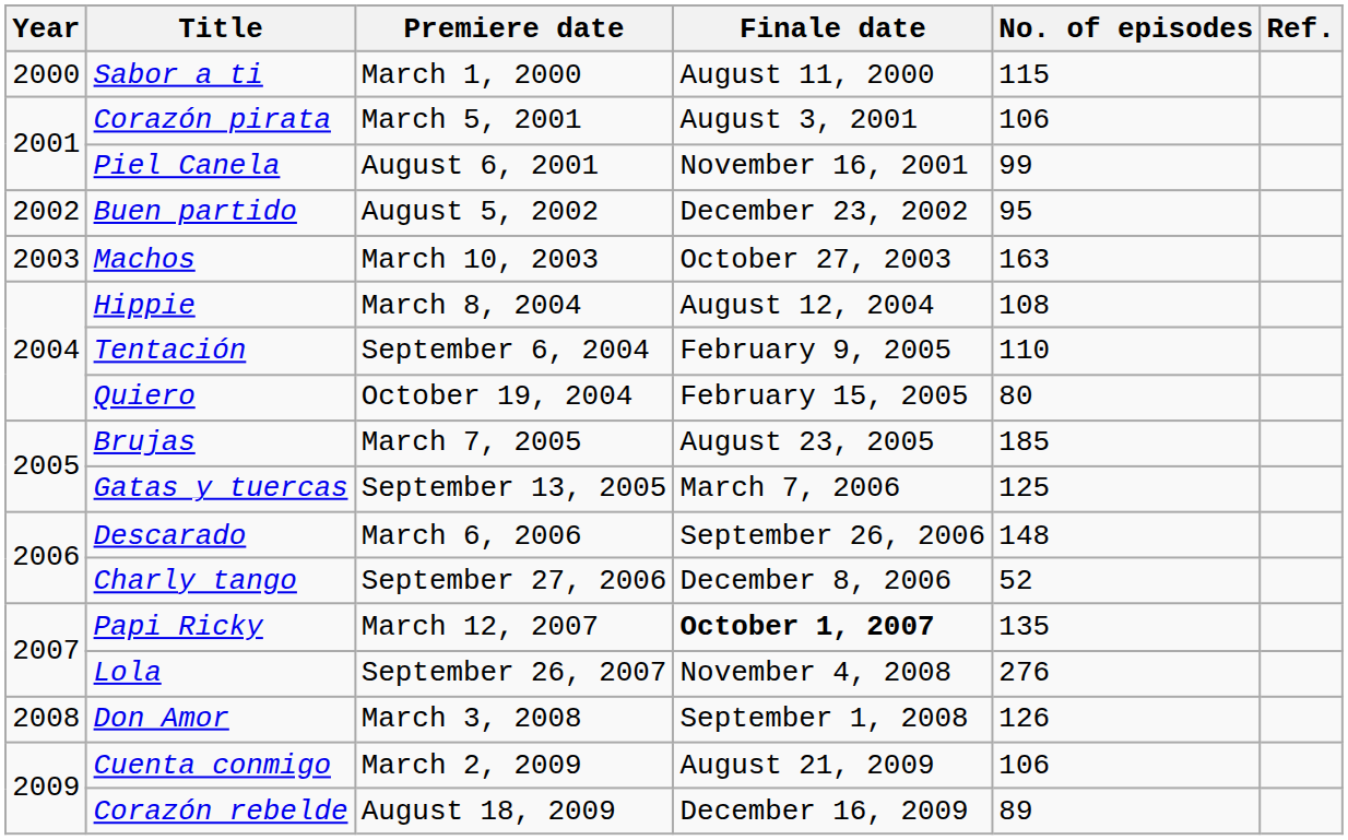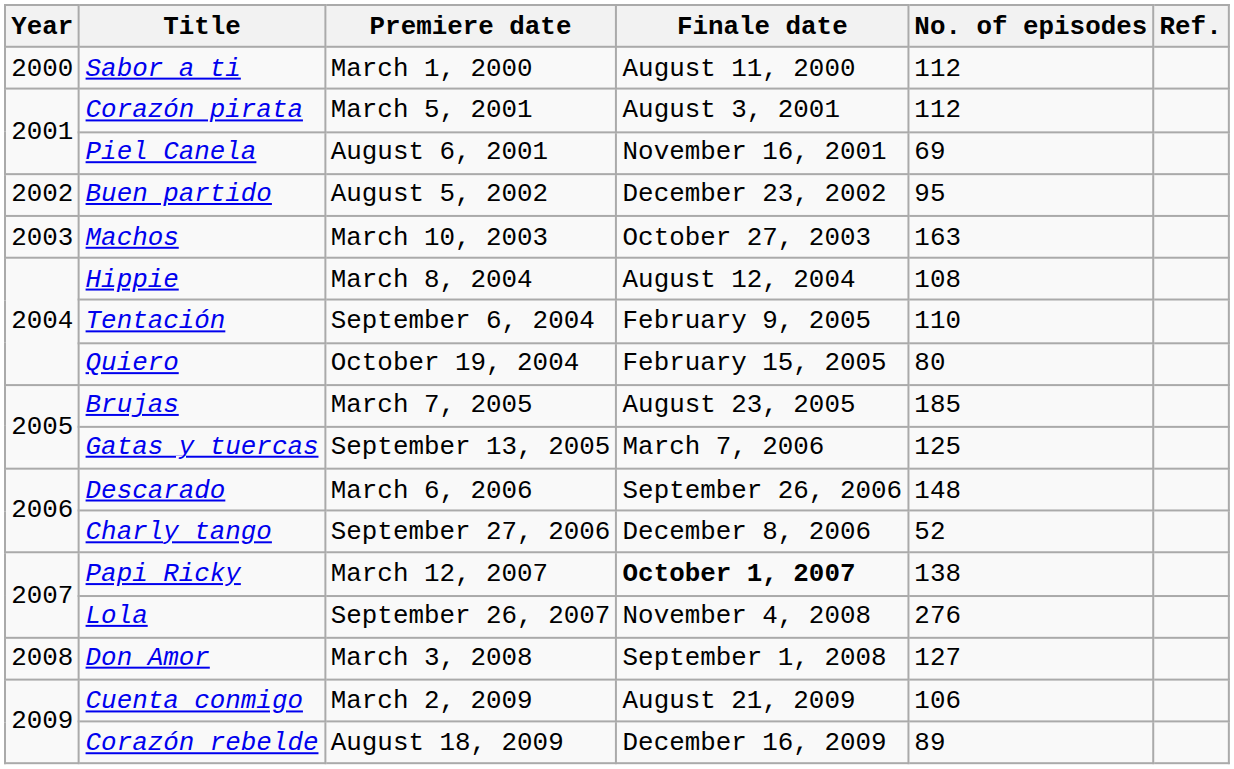 <table class="wikitable sortable">
 <tr>
 <th>Year</th>
 <th>Title</th>
 <th>Premiere date</th>
 <th>Finale date</th>
 <th>No. of episodes</th>
 <th>Ref.</th>
 </tr>
 <tr>
 <td>2000</td>
 <td><a href='#'><em>Sabor a ti</em></a></td>
 <td>March 1, 2000</td>
 <td>August 11, 2000</td>
-<td>115</td>
+<td>112</td>
 <td></td>
 </tr>
 <tr>
 <td rowspan="2">2001</td>
 <td><em><a href='#'>Corazón pirata</a></em></td>
 <td>March 5, 2001</td>
 <td>August 3, 2001</td>
-<td>106</td>
+<td>112</td>
 <td></td>
 </tr>
 <tr>
 <td><em><a href='#'>Piel Canela</a></em></td>
 <td>August 6, 2001</td>
 <td>November 16, 2001</td>
-<td>99</td>
+<td>69</td>
 <td></td>
 </tr>
 <tr>
 <td>2002</td>
 <td><em><a href='#'>Buen partido</a></em></td>
 <td>August 5, 2002</td>
 <td>December 23, 2002</td>
 <td>95</td>
 <td></td>
 </tr>
 <tr>
 <td>2003</td>
 <td><a href='#'><em>Machos</em></a></td>
 <td>March 10, 2003</td>
 <td>October 27, 2003</td>
 <td>163</td>
 <td></td>
 </tr>
 <tr>
 <td rowspan="3">2004</td>
 <td><a href='#'><em>Hippie</em></a></td>
 <td>March 8, 2004</td>
 <td>August 12, 2004</td>
 <td>108</td>
 <td></td>
 </tr>
 <tr>
 <td><a href='#'><em>Tentación</em></a></td>
 <td>September 6, 2004</td>
 <td>February 9, 2005</td>
 <td>110</td>
 <td></td>
 </tr>
 <tr>
 <td><a href='#'><em>Quiero</em></a></td>
 <td>October 19, 2004</td>
 <td>February 15, 2005</td>
 <td>80</td>
 <td></td>
 </tr>
 <tr>
 <td rowspan="2">2005</td>
 <td><a href='#'><em>Brujas</em></a></td>
 <td>March 7, 2005</td>
 <td>August 23, 2005</td>
 <td>185</td>
 <td></td>
 </tr>
 <tr>
 <td><em><a href='#'>Gatas y tuercas</a></em></td>
 <td>September 13, 2005</td>
 <td>March 7, 2006</td>
 <td>125</td>
 <td></td>
 </tr>
 <tr>
 <td rowspan="2">2006</td>
 <td><em><a href='#'>Descarado</a></em></td>
 <td>March 6, 2006</td>
 <td>September 26, 2006</td>
 <td>148</td>
 <td></td>
 </tr>
 <tr>
 <td><em><a href='#'>Charly tango</a></em></td>
 <td>September 27, 2006</td>
 <td>December 8, 2006</td>
 <td>52</td>
 <td></td>
 </tr>
 <tr>
 <td rowspan="2">2007</td>
 <td><em><a href='#'>Papi Ricky</a></em></td>
 <td>March 12, 2007</td>
 <td><strong>October 1, 2007</strong></td>
-<td>135</td>
+<td>138</td>
 <td></td>
 </tr>
 <tr>
 <td><a href='#'><em>Lola</em></a></td>
 <td>September 26, 2007</td>
 <td>November 4, 2008</td>
 <td>276</td>
 <td></td>
 </tr>
 <tr>
 <td>2008</td>
 <td><em><a href='#'>Don Amor</a></em></td>
 <td>March 3, 2008</td>
 <td>September 1, 2008</td>
-<td>126</td>
+<td>127</td>
 <td></td>
 </tr>
 <tr>
 <td rowspan="2">2009</td>
 <td><a href='#'><em>Cuenta conmigo</em></a></td>
 <td>March 2, 2009</td>
 <td>August 21, 2009</td>
 <td>106</td>
 <td></td>
 </tr>
 <tr>
 <td><em><a href='#'>Corazón rebelde</a></em></td>
 <td>August 18, 2009</td>
 <td>December 16, 2009</td>
 <td>89</td>
 <td></td>
 </tr>
 </table>
